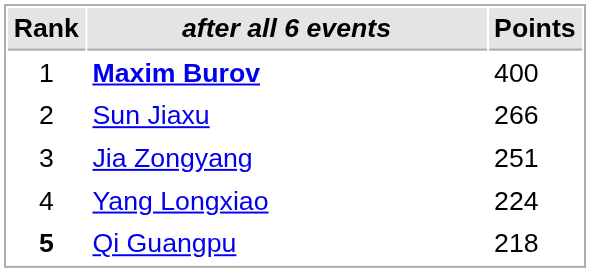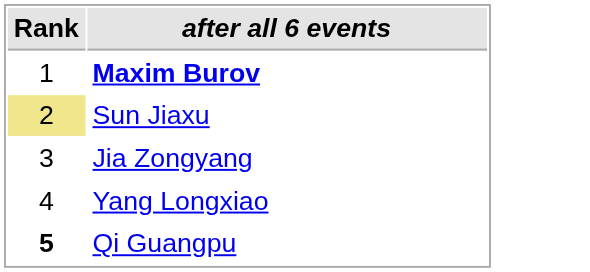 <table cellspacing="1" cellpadding="3" style="border:1px solid #aaa; font-size:86%;">
 <tr style="background:#e4e4e4;">
 <th style="border-bottom:1px solid #aaa; width:10px;">Rank</th>
 <th style="border-bottom:1px solid #aaa; width:200px;"><em>after all 6 events</em></th>
-<th style="border-bottom:1px solid #aaa; width:20px;">Points</th>
 </tr>
 <tr>
 <td align=center>1</td>
 <td><strong> <a href='#'>Maxim Burov</a></strong></td>
-<td>400</td>
 </tr>
 <tr>
-<td align=center>2</td>
+<td align=center style="background: khaki;">2</td>
 <td> <a href='#'>Sun Jiaxu</a></td>
-<td>266</td>
 </tr>
 <tr>
 <td align=center>3</td>
 <td> <a href='#'>Jia Zongyang</a></td>
-<td>251</td>
 </tr>
 <tr>
 <td align=center>4</td>
 <td> <a href='#'>Yang Longxiao</a></td>
-<td>224</td>
 </tr>
 <tr>
 <td align=center><strong>5</strong></td>
 <td> <a href='#'>Qi Guangpu</a></td>
-<td>218</td>
 </tr>
 </table>
